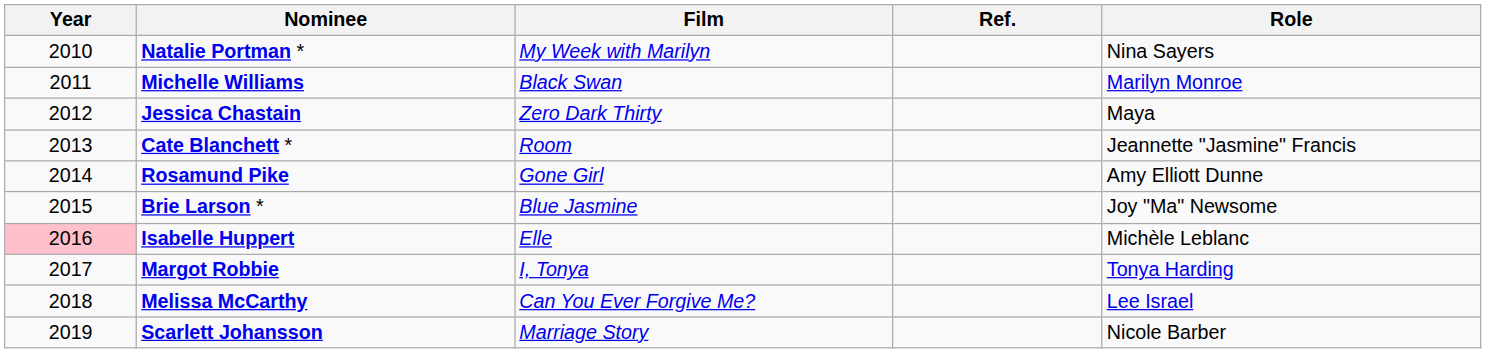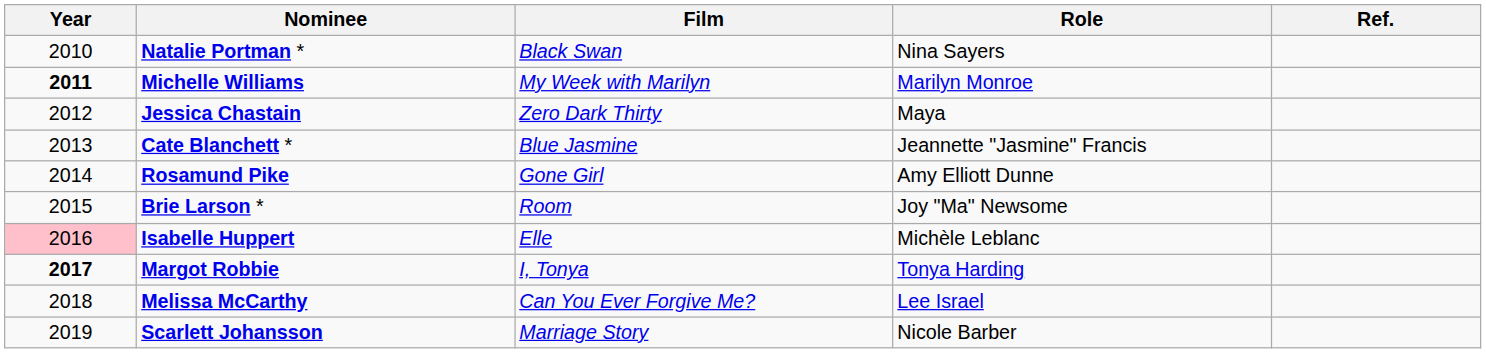 <table class="wikitable" width="95%" cellpadding="5">
 <tr>
 <th width="100"><strong>Year</strong></th>
 <th width="300"><strong>Nominee</strong></th>
 <th width="300"><strong>Film</strong></th>
+<th width="300"><strong>Role</strong></th>
 <th>Ref.</th>
-<th width="300"><strong>Role</strong></th>
 </tr>
 <tr>
 <td style="text-align:center;">2010</td>
 <td><strong><a href='#'>Natalie Portman</a></strong> *</td>
-<td><em><a href='#'>My Week with Marilyn</a></em></td>
+<td><em><a href='#'>Black Swan</a></em></td>
+<td>Nina Sayers</td>
 <td></td>
-<td>Nina Sayers</td>
 </tr>
 <tr>
-<td style="text-align:center;">2011</td>
+<td style="text-align:center;"><strong>2011</strong></td>
 <td><strong><a href='#'>Michelle Williams</a></strong></td>
-<td><em><a href='#'>Black Swan</a></em></td>
+<td><em><a href='#'>My Week with Marilyn</a></em></td>
+<td><a href='#'>Marilyn Monroe</a></td>
 <td></td>
-<td><a href='#'>Marilyn Monroe</a></td>
 </tr>
 <tr>
 <td style="text-align:center;">2012</td>
 <td><strong><a href='#'>Jessica Chastain</a></strong></td>
 <td><em><a href='#'>Zero Dark Thirty</a></em></td>
+<td>Maya</td>
 <td></td>
-<td>Maya</td>
 </tr>
 <tr>
 <td style="text-align:center;">2013</td>
 <td><strong><a href='#'>Cate Blanchett</a></strong> *</td>
-<td><em><a href='#'>Room</a></em></td>
+<td><em><a href='#'>Blue Jasmine</a></em></td>
+<td>Jeannette "Jasmine" Francis</td>
 <td></td>
-<td>Jeannette "Jasmine" Francis</td>
 </tr>
 <tr>
 <td style="text-align:center;">2014</td>
 <td><strong><a href='#'>Rosamund Pike</a></strong></td>
 <td><em><a href='#'>Gone Girl</a></em></td>
+<td>Amy Elliott Dunne</td>
 <td></td>
-<td>Amy Elliott Dunne</td>
 </tr>
 <tr>
 <td style="text-align:center;">2015</td>
 <td><strong><a href='#'>Brie Larson</a></strong> *</td>
-<td><em><a href='#'>Blue Jasmine</a></em></td>
+<td><em><a href='#'>Room</a></em></td>
+<td>Joy "Ma" Newsome</td>
 <td></td>
-<td>Joy "Ma" Newsome</td>
 </tr>
 <tr>
 <td style="background: pink; text-align:center;">2016</td>
 <td><strong><a href='#'>Isabelle Huppert</a></strong></td>
 <td><em><a href='#'>Elle</a></em></td>
+<td>Michèle Leblanc</td>
 <td></td>
-<td>Michèle Leblanc</td>
 </tr>
 <tr>
-<td style="text-align:center;">2017</td>
+<td style="text-align:center;"><strong>2017</strong></td>
 <td><strong><a href='#'>Margot Robbie</a></strong></td>
 <td><em><a href='#'>I, Tonya</a></em></td>
+<td><a href='#'>Tonya Harding</a></td>
 <td></td>
-<td><a href='#'>Tonya Harding</a></td>
 </tr>
 <tr>
 <td style="text-align:center;">2018</td>
 <td><strong><a href='#'>Melissa McCarthy</a></strong></td>
 <td><em><a href='#'>Can You Ever Forgive Me?</a></em></td>
+<td><a href='#'>Lee Israel</a></td>
 <td></td>
-<td><a href='#'>Lee Israel</a></td>
 </tr>
 <tr>
 <td style="text-align:center;">2019</td>
 <td><strong><a href='#'>Scarlett Johansson</a></strong></td>
 <td><em><a href='#'>Marriage Story</a></em></td>
+<td>Nicole Barber</td>
 <td></td>
-<td>Nicole Barber</td>
 </tr>
 </table>
